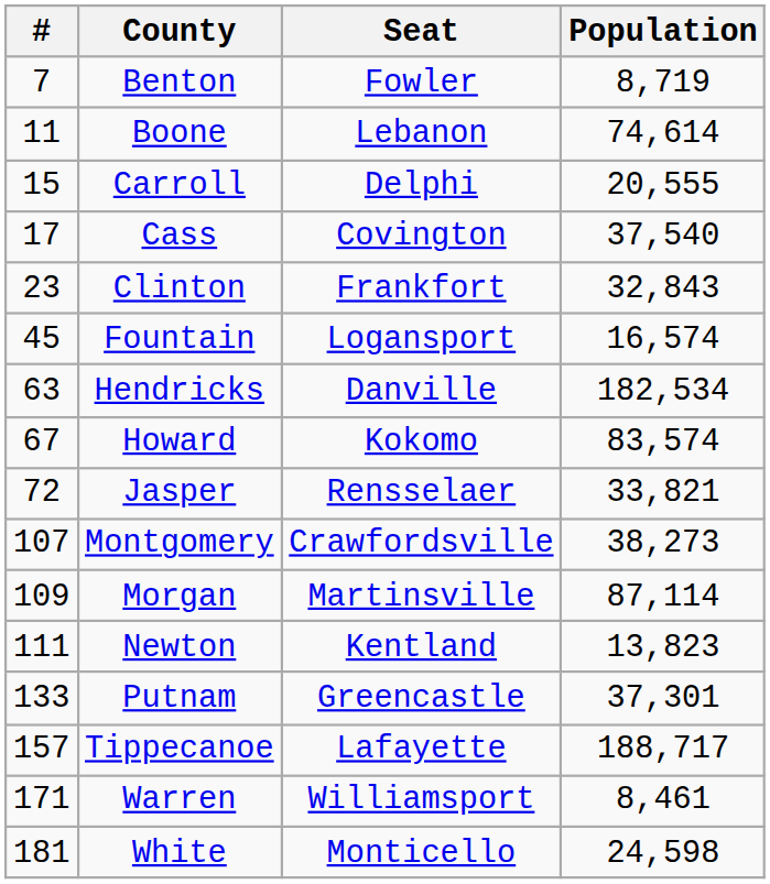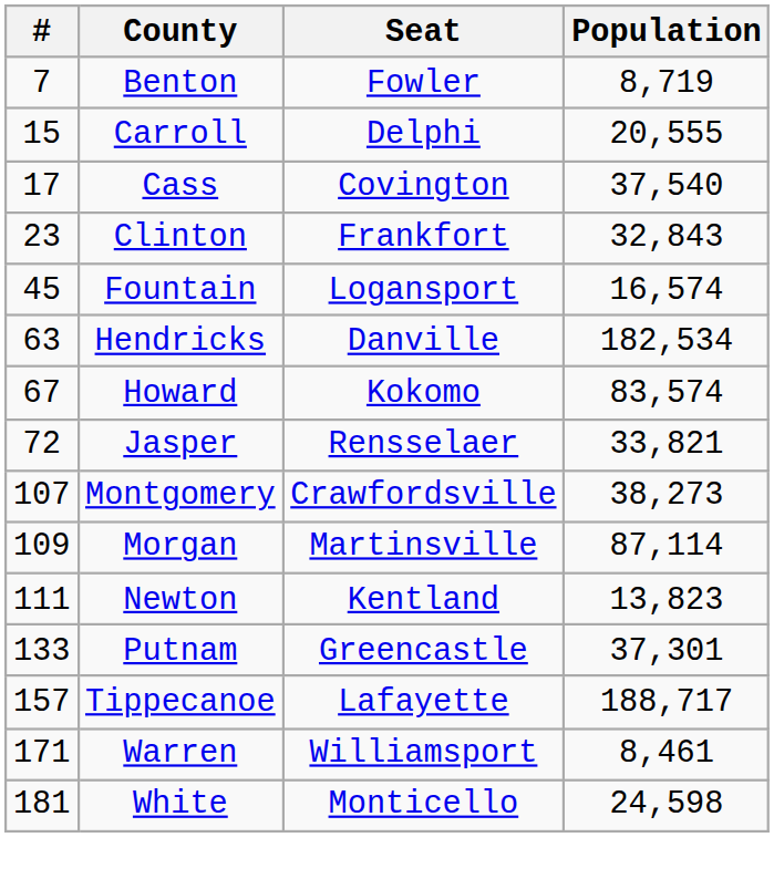 <table class="wikitable sortable" style="text-align:center;">
 <tr>
 <th>#</th>
 <th>County</th>
 <th>Seat</th>
 <th>Population</th>
 </tr>
 <tr>
 <td>7</td>
 <td><a href='#'>Benton</a></td>
 <td><a href='#'>Fowler</a></td>
 <td>8,719</td>
-</tr>
-<tr>
-<td>11</td>
-<td><a href='#'>Boone</a></td>
-<td><a href='#'>Lebanon</a></td>
-<td>74,614</td>
 </tr>
 <tr>
 <td>15</td>
 <td><a href='#'>Carroll</a></td>
 <td><a href='#'>Delphi</a></td>
 <td>20,555</td>
 </tr>
 <tr>
 <td>17</td>
 <td><a href='#'>Cass</a></td>
 <td><a href='#'>Covington</a></td>
 <td>37,540</td>
 </tr>
 <tr>
 <td>23</td>
 <td><a href='#'>Clinton</a></td>
 <td><a href='#'>Frankfort</a></td>
 <td>32,843</td>
 </tr>
 <tr>
 <td>45</td>
 <td><a href='#'>Fountain</a></td>
 <td><a href='#'>Logansport</a></td>
 <td>16,574</td>
 </tr>
 <tr>
 <td>63</td>
 <td><a href='#'>Hendricks</a></td>
 <td><a href='#'>Danville</a></td>
 <td>182,534</td>
 </tr>
 <tr>
 <td>67</td>
 <td><a href='#'>Howard</a></td>
 <td><a href='#'>Kokomo</a></td>
 <td>83,574</td>
 </tr>
 <tr>
 <td>72</td>
 <td><a href='#'>Jasper</a></td>
 <td><a href='#'>Rensselaer</a></td>
 <td>33,821</td>
 </tr>
 <tr>
 <td>107</td>
 <td><a href='#'>Montgomery</a></td>
 <td><a href='#'>Crawfordsville</a></td>
 <td>38,273</td>
 </tr>
 <tr>
 <td>109</td>
 <td><a href='#'>Morgan</a></td>
 <td><a href='#'>Martinsville</a></td>
 <td>87,114</td>
 </tr>
 <tr>
 <td>111</td>
 <td><a href='#'>Newton</a></td>
 <td><a href='#'>Kentland</a></td>
 <td>13,823</td>
 </tr>
 <tr>
 <td>133</td>
 <td><a href='#'>Putnam</a></td>
 <td><a href='#'>Greencastle</a></td>
 <td>37,301</td>
 </tr>
 <tr>
 <td>157</td>
 <td><a href='#'>Tippecanoe</a></td>
 <td><a href='#'>Lafayette</a></td>
 <td>188,717</td>
 </tr>
 <tr>
 <td>171</td>
 <td><a href='#'>Warren</a></td>
 <td><a href='#'>Williamsport</a></td>
 <td>8,461</td>
 </tr>
 <tr>
 <td>181</td>
 <td><a href='#'>White</a></td>
 <td><a href='#'>Monticello</a></td>
 <td>24,598</td>
 </tr>
 </table>
